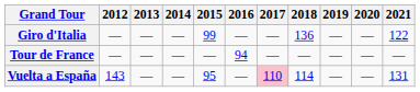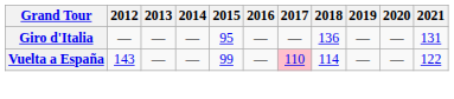 <table class="wikitable plainrowheaders">
 <tr>
 <th scope="col"><a href='#'>Grand Tour</a></th>
 <th scope="col">2012</th>
 <th scope="col">2013</th>
 <th scope="col">2014</th>
 <th scope="col">2015</th>
 <th scope="col">2016</th>
 <th scope="col">2017</th>
 <th scope="col">2018</th>
 <th scope="col">2019</th>
 <th scope="col">2020</th>
 <th scope="col">2021</th>
 </tr>
 <tr style="text-align:center;">
 <th scope="row"> <a href='#'>Giro d'Italia</a></th>
 <td>—</td>
 <td>—</td>
 <td>—</td>
-<td><a href='#'>99</a></td>
+<td><a href='#'>95</a></td>
 <td>—</td>
 <td>—</td>
 <td><a href='#'>136</a></td>
 <td>—</td>
 <td>—</td>
-<td><a href='#'>122</a></td>
-</tr>
-<tr style="text-align:center;">
-<th scope="row"> <a href='#'>Tour de France</a></th>
-<td>—</td>
-<td>—</td>
-<td>—</td>
-<td>—</td>
-<td><a href='#'>94</a></td>
-<td>—</td>
-<td>—</td>
-<td>—</td>
-<td>—</td>
-<td>—</td>
+<td><a href='#'>131</a></td>
 </tr>
 <tr style="text-align:center;">
 <th scope="row"> <a href='#'>Vuelta a España</a></th>
 <td><a href='#'>143</a></td>
 <td>—</td>
 <td>—</td>
-<td><a href='#'>95</a></td>
+<td><a href='#'>99</a></td>
 <td>—</td>
 <td style="background: pink;"><a href='#'>110</a></td>
 <td><a href='#'>114</a></td>
 <td>—</td>
 <td>—</td>
-<td><a href='#'>131</a></td>
+<td><a href='#'>122</a></td>
 </tr>
 </table>
